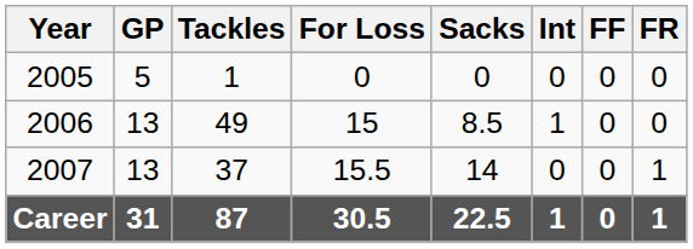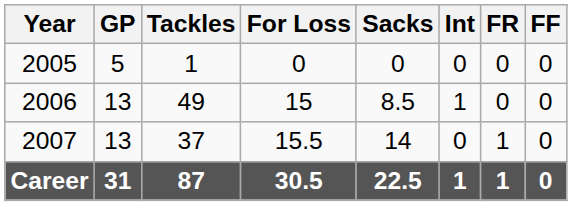 <table class="wikitable" style="text-align:center;">
 <tr>
 <th>Year</th>
 <th>GP</th>
 <th>Tackles</th>
 <th>For Loss</th>
 <th>Sacks</th>
 <th>Int</th>
+<th>FR</th>
 <th>FF</th>
-<th>FR</th>
 </tr>
 <tr>
 <td>2005</td>
 <td>5</td>
 <td>1</td>
 <td>0</td>
 <td>0</td>
 <td>0</td>
 <td>0</td>
 <td>0</td>
 </tr>
 <tr>
 <td>2006</td>
 <td>13</td>
 <td>49</td>
 <td>15</td>
 <td>8.5</td>
 <td>1</td>
 <td>0</td>
 <td>0</td>
 </tr>
 <tr>
 <td>2007</td>
 <td>13</td>
 <td>37</td>
 <td>15.5</td>
 <td>14</td>
 <td>0</td>
+<td>1</td>
 <td>0</td>
-<td>1</td>
 </tr>
 <tr style="background:#555; font-weight:bold; color:white;">
 <td>Career</td>
 <td>31</td>
 <td>87</td>
 <td>30.5</td>
 <td>22.5</td>
 <td>1</td>
+<td>1</td>
 <td>0</td>
-<td>1</td>
 </tr>
 </table>
